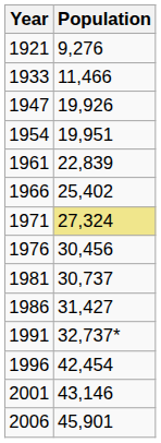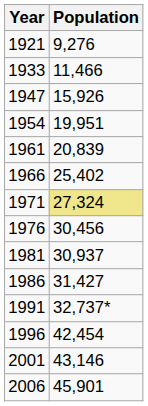 <table class="wikitable">
 <tr>
 <th>Year</th>
 <th>Population</th>
 </tr>
 <tr>
 <td>1921</td>
 <td>9,276</td>
 </tr>
 <tr>
 <td>1933</td>
 <td>11,466</td>
 </tr>
 <tr>
 <td>1947</td>
-<td>19,926</td>
+<td>15,926</td>
 </tr>
 <tr>
 <td>1954</td>
 <td>19,951</td>
 </tr>
 <tr>
 <td>1961</td>
-<td>22,839</td>
+<td>20,839</td>
 </tr>
 <tr>
 <td>1966</td>
 <td>25,402</td>
 </tr>
 <tr>
 <td>1971</td>
 <td style="background: khaki;">27,324</td>
 </tr>
 <tr>
 <td>1976</td>
 <td>30,456</td>
 </tr>
 <tr>
 <td>1981</td>
-<td>30,737</td>
+<td>30,937</td>
 </tr>
 <tr>
 <td>1986</td>
 <td>31,427</td>
 </tr>
 <tr>
 <td>1991</td>
 <td>32,737*</td>
 </tr>
 <tr>
 <td>1996</td>
 <td>42,454</td>
 </tr>
 <tr>
 <td>2001</td>
 <td>43,146</td>
 </tr>
 <tr>
 <td>2006</td>
 <td>45,901</td>
 </tr>
 </table>
